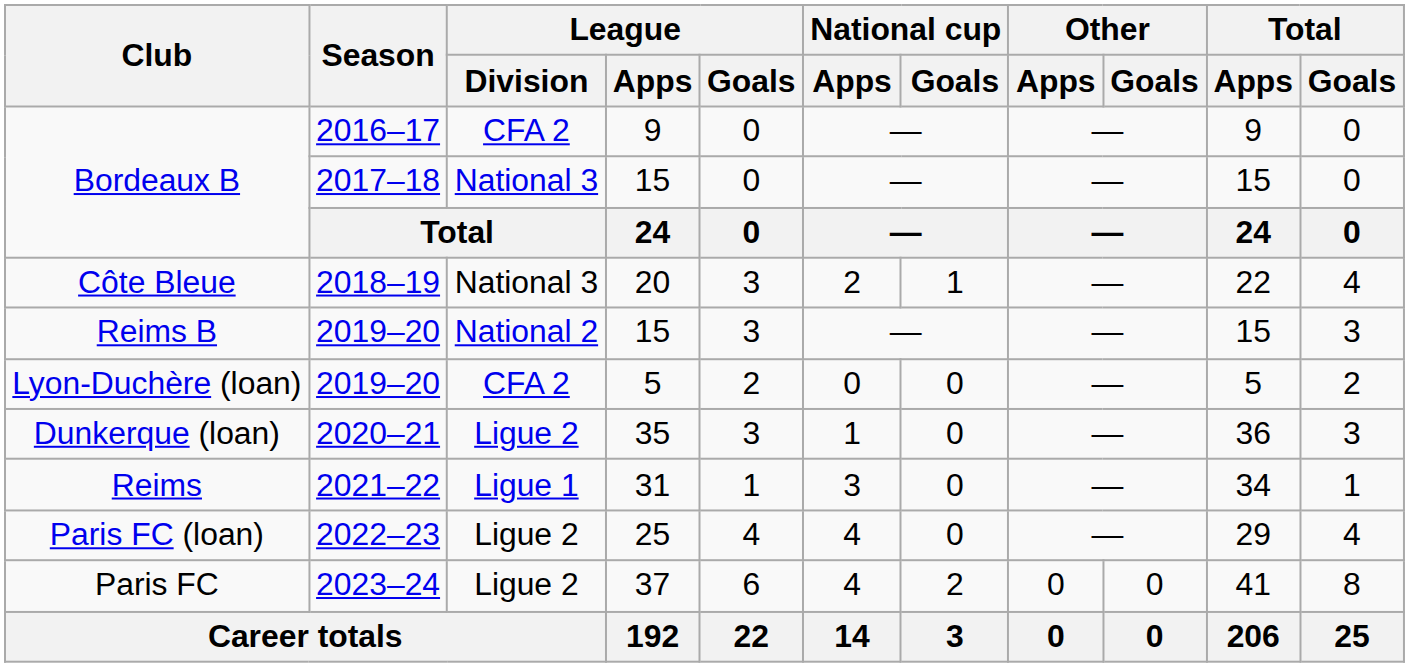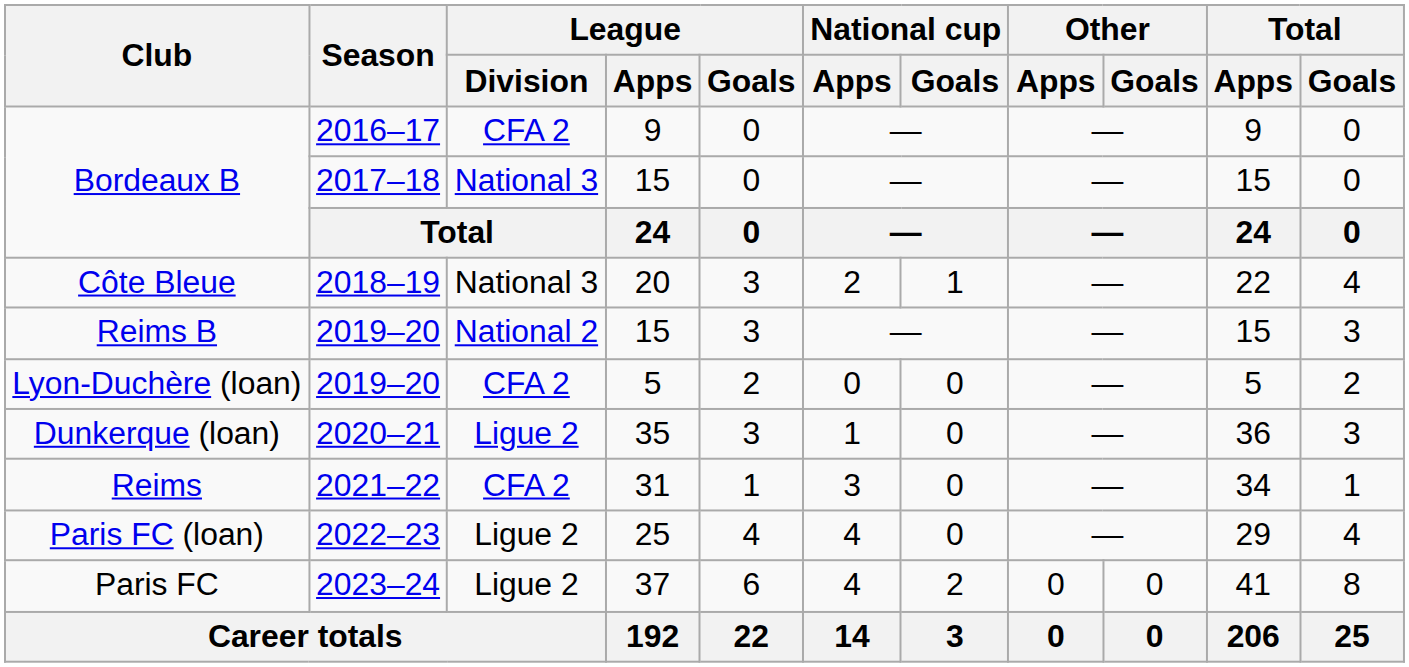 <table class="wikitable" style="text-align:center">
 <tr>
 <th rowspan="2">Club</th>
 <th rowspan="2">Season</th>
 <th colspan="3">League</th>
 <th colspan="2">National cup</th>
 <th colspan="2">Other</th>
 <th colspan="2">Total</th>
 </tr>
 <tr>
 <th>Division</th>
 <th>Apps</th>
 <th>Goals</th>
 <th>Apps</th>
 <th>Goals</th>
 <th>Apps</th>
 <th>Goals</th>
 <th>Apps</th>
 <th>Goals</th>
 </tr>
 <tr>
 <td rowspan="3"><a href='#'>Bordeaux B</a></td>
 <td><a href='#'>2016–17</a></td>
 <td><a href='#'>CFA 2</a></td>
 <td>9</td>
 <td>0</td>
 <td colspan="2">—</td>
 <td colspan="2">—</td>
 <td>9</td>
 <td>0</td>
 </tr>
 <tr>
 <td><a href='#'>2017–18</a></td>
 <td><a href='#'>National 3</a></td>
 <td>15</td>
 <td>0</td>
 <td colspan="2">—</td>
 <td colspan="2">—</td>
 <td>15</td>
 <td>0</td>
 </tr>
 <tr>
 <th colspan="2">Total</th>
 <th>24</th>
 <th>0</th>
 <th colspan="2">—</th>
 <th colspan="2">—</th>
 <th>24</th>
 <th>0</th>
 </tr>
 <tr>
 <td><a href='#'>Côte Bleue</a></td>
 <td><a href='#'>2018–19</a></td>
 <td>National 3</td>
 <td>20</td>
 <td>3</td>
 <td>2</td>
 <td>1</td>
 <td colspan="2">—</td>
 <td>22</td>
 <td>4</td>
 </tr>
 <tr>
 <td><a href='#'>Reims B</a></td>
 <td><a href='#'>2019–20</a></td>
 <td><a href='#'>National 2</a></td>
 <td>15</td>
 <td>3</td>
 <td colspan="2">—</td>
 <td colspan="2">—</td>
 <td>15</td>
 <td>3</td>
 </tr>
 <tr>
 <td><a href='#'>Lyon-Duchère</a> (loan)</td>
 <td><a href='#'>2019–20</a></td>
 <td><a href='#'>CFA 2</a></td>
 <td>5</td>
 <td>2</td>
 <td>0</td>
 <td>0</td>
 <td colspan="2">—</td>
 <td>5</td>
 <td>2</td>
 </tr>
 <tr>
 <td><a href='#'>Dunkerque</a> (loan)</td>
 <td><a href='#'>2020–21</a></td>
 <td><a href='#'>Ligue 2</a></td>
 <td>35</td>
 <td>3</td>
 <td>1</td>
 <td>0</td>
 <td colspan="2">—</td>
 <td>36</td>
 <td>3</td>
 </tr>
 <tr>
 <td><a href='#'>Reims</a></td>
 <td><a href='#'>2021–22</a></td>
-<td><a href='#'>Ligue 1</a></td>
+<td><a href='#'>CFA 2</a></td>
 <td>31</td>
 <td>1</td>
 <td>3</td>
 <td>0</td>
 <td colspan="2">—</td>
 <td>34</td>
 <td>1</td>
 </tr>
 <tr>
 <td><a href='#'>Paris FC</a> (loan)</td>
 <td><a href='#'>2022–23</a></td>
 <td>Ligue 2</td>
 <td>25</td>
 <td>4</td>
 <td>4</td>
 <td>0</td>
 <td colspan="2">—</td>
 <td>29</td>
 <td>4</td>
 </tr>
 <tr>
 <td>Paris FC</td>
 <td><a href='#'>2023–24</a></td>
 <td>Ligue 2</td>
 <td>37</td>
 <td>6</td>
 <td>4</td>
 <td>2</td>
 <td>0</td>
 <td>0</td>
 <td>41</td>
 <td>8</td>
 </tr>
 <tr>
 <th colspan="3">Career totals</th>
 <th>192</th>
 <th>22</th>
 <th>14</th>
 <th>3</th>
 <th>0</th>
 <th>0</th>
 <th>206</th>
 <th>25</th>
 </tr>
 </table>
